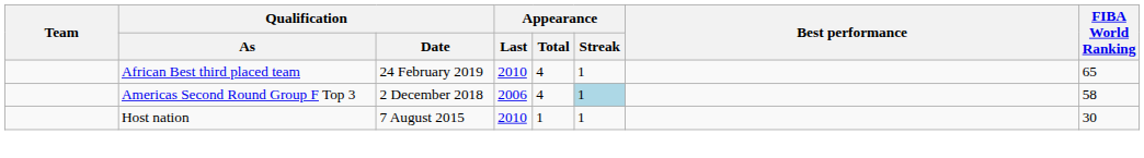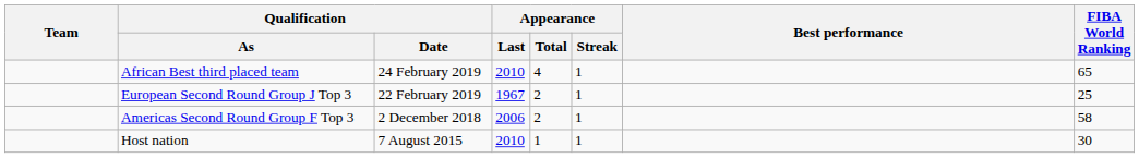 <table class="wikitable">
 <tr>
 <th width=10% rowspan=2>Team</th>
 <th colspan=2>Qualification</th>
 <th colspan=3>Appearance</th>
 <th width=40% rowspan=2>Best performance</th>
 <th width=1% rowspan=2><a href='#'>FIBA World Ranking</a></th>
 </tr>
 <tr>
 <th>As</th>
 <th>Date</th>
 <th>Last</th>
 <th>Total</th>
 <th>Streak</th>
 </tr>
 <tr>
 <td align=left></td>
 <td align=left><a href='#'>African Best third placed team</a></td>
 <td>24 February 2019</td>
 <td><a href='#'>2010</a></td>
 <td>4</td>
 <td>1</td>
 <td align=left></td>
 <td>65</td>
 </tr>
 <tr>
 <td align=left></td>
+<td align=left><a href='#'>European Second Round Group J</a> Top 3</td>
+<td>22 February 2019</td>
+<td><a href='#'>1967</a></td>
+<td>2</td>
+<td>1</td>
+<td align=left></td>
+<td>25</td>
+</tr>
+<tr>
+<td align=left></td>
 <td align=left><a href='#'>Americas Second Round Group F</a> Top 3</td>
 <td>2 December 2018</td>
 <td><a href='#'>2006</a></td>
-<td>4</td>
-<td style="background: lightblue;">1</td>
+<td>2</td>
+<td>1</td>
 <td align=left></td>
 <td>58</td>
 </tr>
 <tr>
 <td align=left></td>
 <td align=left>Host nation</td>
 <td>7 August 2015</td>
 <td><a href='#'>2010</a></td>
 <td>1</td>
 <td>1</td>
 <td align=left></td>
 <td>30</td>
 </tr>
 </table>
